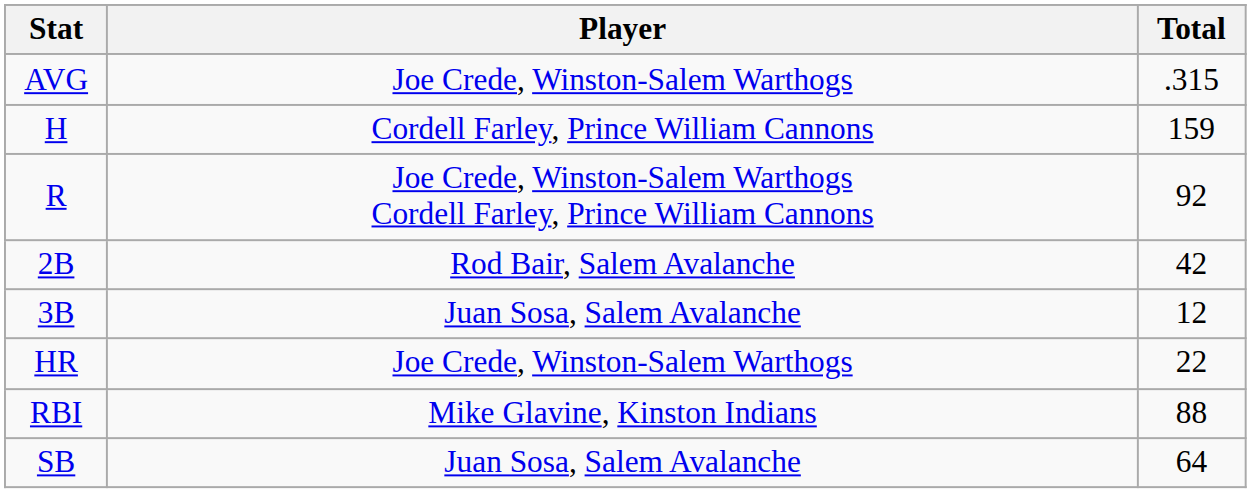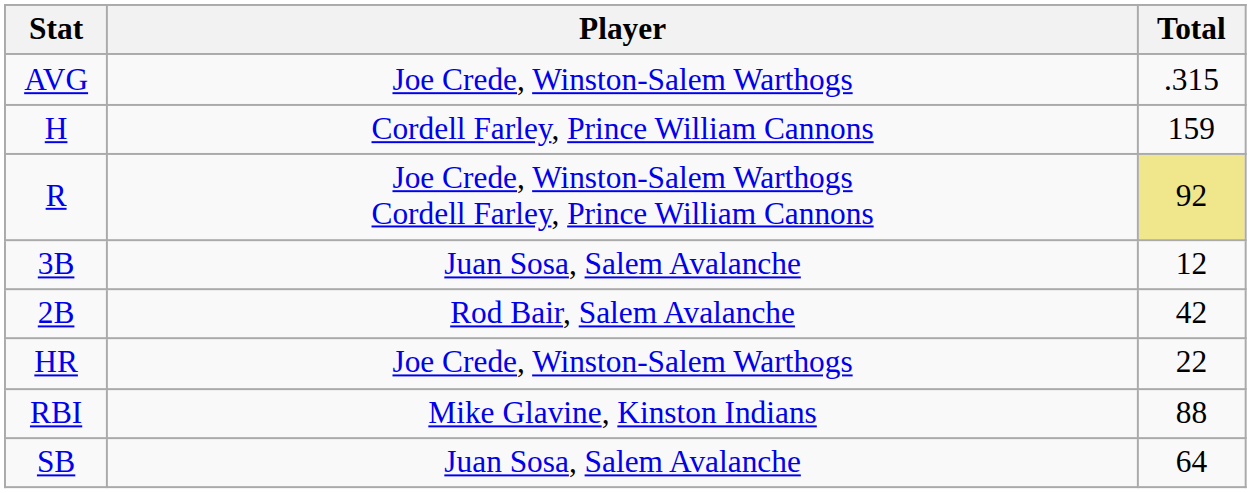 <table class="wikitable" width="40%" style="text-align:center;">
 <tr>
 <th width="5%">Stat</th>
 <th width="60%">Player</th>
 <th width="5%">Total</th>
 </tr>
 <tr>
 <td><a href='#'>AVG</a></td>
 <td><a href='#'>Joe Crede</a>, <a href='#'>Winston-Salem Warthogs</a></td>
 <td>.315</td>
 </tr>
 <tr>
 <td><a href='#'>H</a></td>
 <td><a href='#'>Cordell Farley</a>, <a href='#'>Prince William Cannons</a></td>
 <td>159</td>
 </tr>
 <tr>
 <td><a href='#'>R</a></td>
 <td><a href='#'>Joe Crede</a>, <a href='#'>Winston-Salem Warthogs</a> <br> <a href='#'>Cordell Farley</a>, <a href='#'>Prince William Cannons</a></td>
-<td>92</td>
+<td style="background: khaki;">92</td>
+</tr>
+<tr>
+<td><a href='#'>3B</a></td>
+<td><a href='#'>Juan Sosa</a>, <a href='#'>Salem Avalanche</a></td>
+<td>12</td>
 </tr>
 <tr>
 <td><a href='#'>2B</a></td>
 <td><a href='#'>Rod Bair</a>, <a href='#'>Salem Avalanche</a></td>
 <td>42</td>
-</tr>
-<tr>
-<td><a href='#'>3B</a></td>
-<td><a href='#'>Juan Sosa</a>, <a href='#'>Salem Avalanche</a></td>
-<td>12</td>
 </tr>
 <tr>
 <td><a href='#'>HR</a></td>
 <td><a href='#'>Joe Crede</a>, <a href='#'>Winston-Salem Warthogs</a></td>
 <td>22</td>
 </tr>
 <tr>
 <td><a href='#'>RBI</a></td>
 <td><a href='#'>Mike Glavine</a>, <a href='#'>Kinston Indians</a></td>
 <td>88</td>
 </tr>
 <tr>
 <td><a href='#'>SB</a></td>
 <td><a href='#'>Juan Sosa</a>, <a href='#'>Salem Avalanche</a></td>
 <td>64</td>
 </tr>
 </table>
